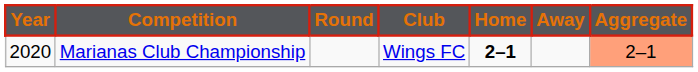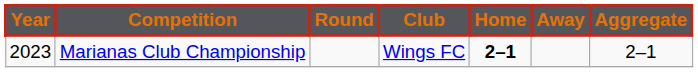 <table class="wikitable" style="text-align:center">
 <tr>
 <th style="background:#54565A; color:#E57206; border:2px solid #D61E0E;">Year</th>
 <th style="background:#54565A; color:#E57206; border:2px solid #D61E0E;">Competition</th>
 <th style="background:#54565A; color:#E57206; border:2px solid #D61E0E;">Round</th>
 <th style="background:#54565A; color:#E57206; border:2px solid #D61E0E;">Club</th>
 <th style="background:#54565A; color:#E57206; border:2px solid #D61E0E;">Home</th>
 <th style="background:#54565A; color:#E57206; border:2px solid #D61E0E;">Away</th>
 <th style="background:#54565A; color:#E57206; border:2px solid #D61E0E;">Aggregate</th>
 </tr>
 <tr>
-<td>2020</td>
+<td>2023</td>
 <td><a href='#'>Marianas Club Championship</a></td>
 <td></td>
 <td> <a href='#'>Wings FC</a></td>
 <td><strong>2–1</strong></td>
 <td></td>
-<td style="background: lightsalmon;">2–1</td>
+<td>2–1</td>
 </tr>
 <tr>
 </tr>
 </table>
